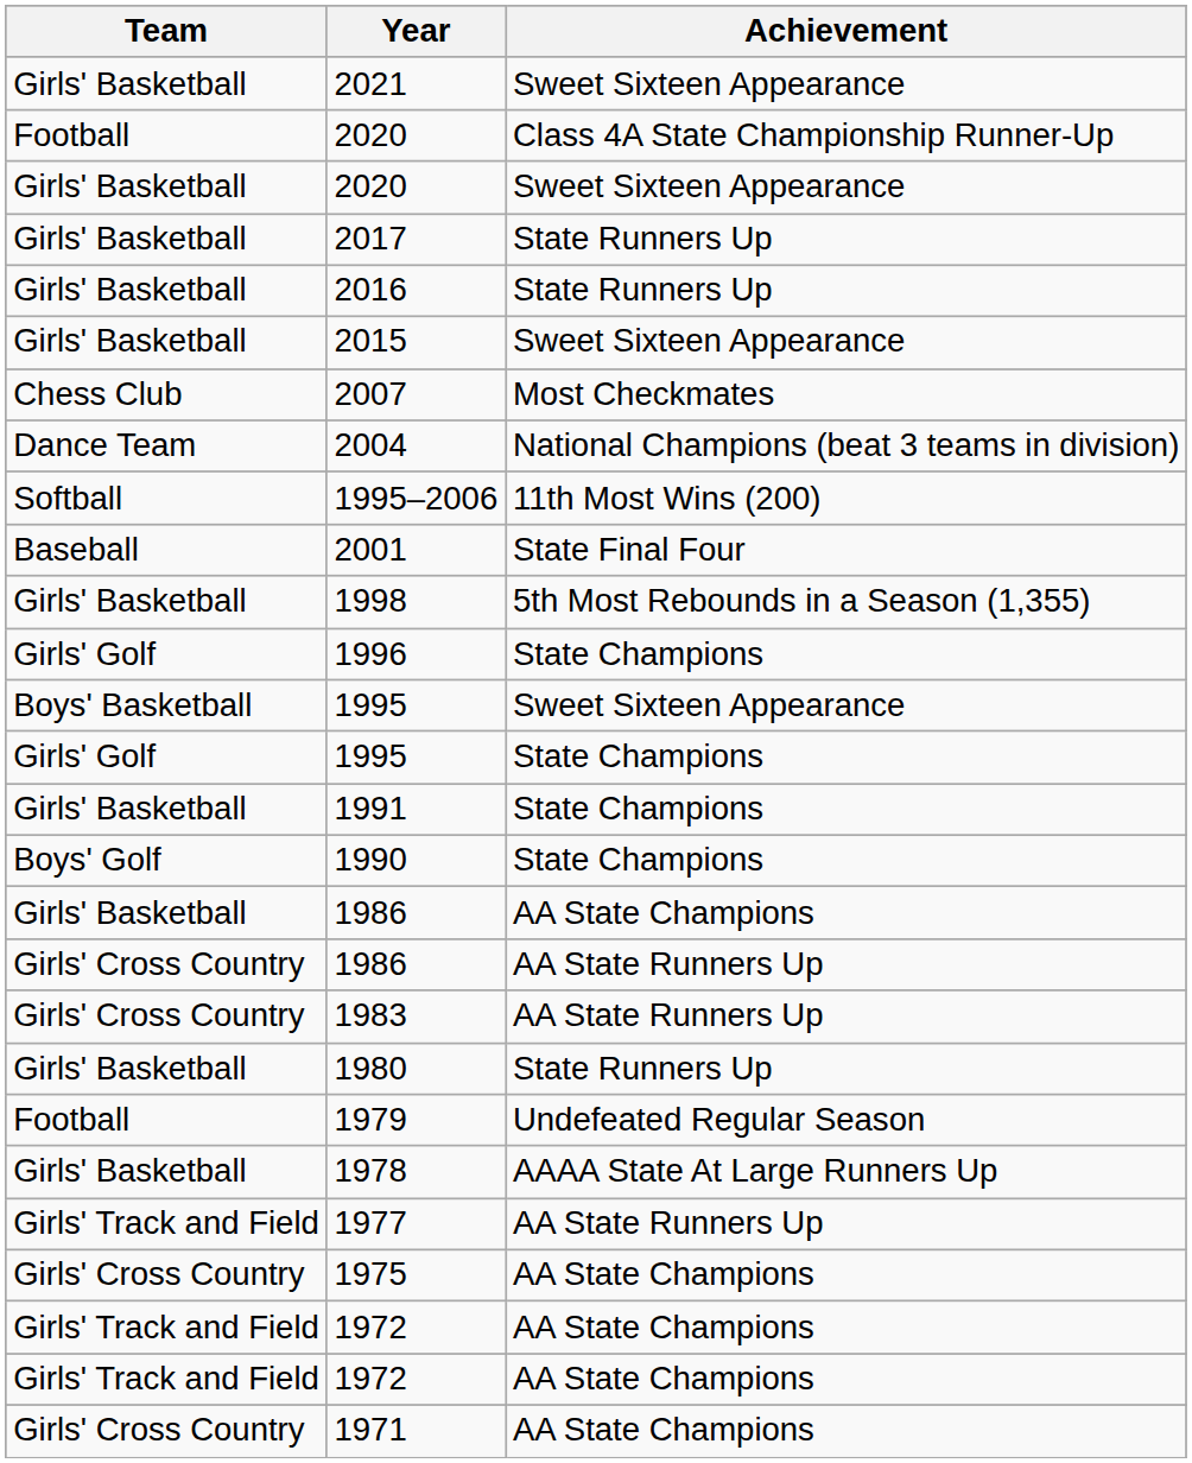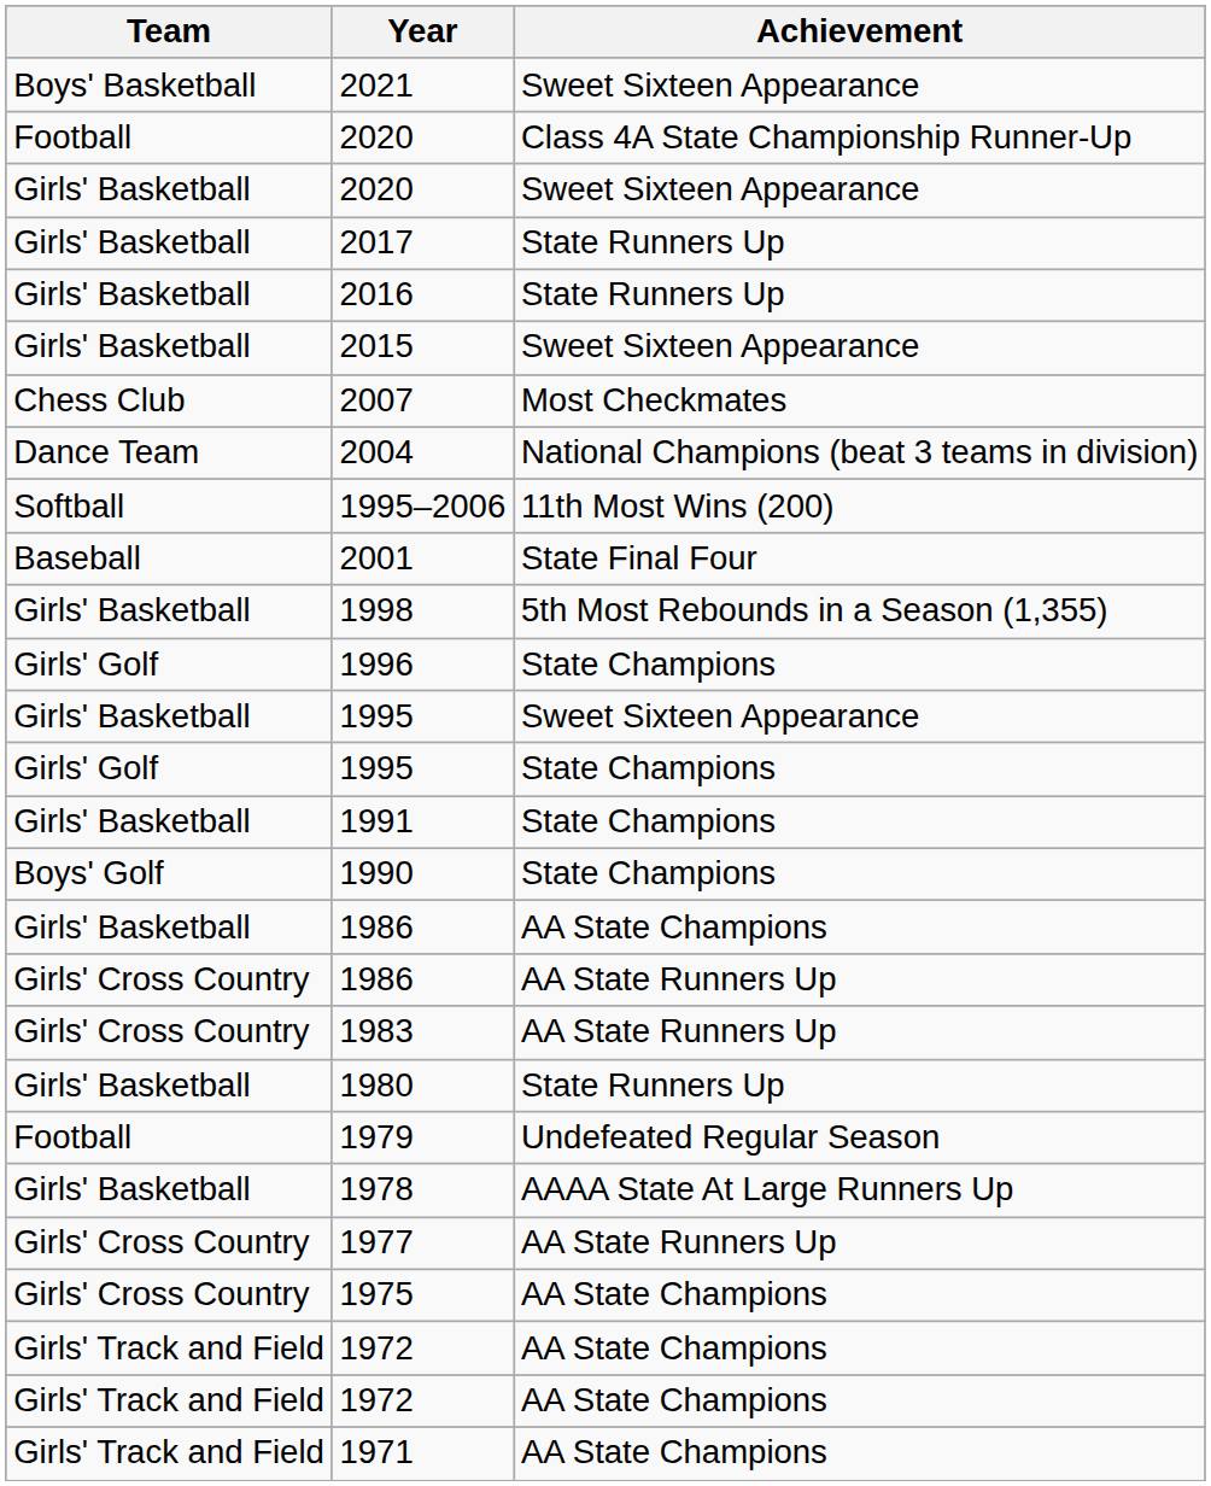 <table class="wikitable">
 <tr>
 <th>Team</th>
 <th>Year</th>
 <th>Achievement</th>
 </tr>
 <tr>
-<td>Girls' Basketball</td>
+<td>Boys' Basketball</td>
 <td>2021</td>
 <td>Sweet Sixteen Appearance </td>
 </tr>
 <tr>
 <td>Football</td>
 <td>2020</td>
 <td>Class 4A State Championship Runner-Up </td>
 </tr>
 <tr>
 <td>Girls' Basketball</td>
 <td>2020</td>
 <td>Sweet Sixteen Appearance</td>
 </tr>
 <tr>
 <td>Girls' Basketball</td>
 <td>2017</td>
 <td>State Runners Up</td>
 </tr>
 <tr>
 <td>Girls' Basketball</td>
 <td>2016</td>
 <td>State Runners Up</td>
 </tr>
 <tr>
 <td>Girls' Basketball</td>
 <td>2015</td>
 <td>Sweet Sixteen Appearance</td>
 </tr>
 <tr>
 <td>Chess Club</td>
 <td>2007</td>
 <td>Most Checkmates</td>
 </tr>
 <tr>
 <td>Dance Team</td>
 <td>2004</td>
 <td>National Champions (beat 3 teams in division)</td>
 </tr>
 <tr>
 <td>Softball</td>
 <td>1995–2006</td>
 <td>11th Most Wins (200)</td>
 </tr>
 <tr>
 <td>Baseball</td>
 <td>2001</td>
 <td>State Final Four</td>
 </tr>
 <tr>
 <td>Girls' Basketball</td>
 <td>1998</td>
 <td>5th Most Rebounds in a Season (1,355)</td>
 </tr>
 <tr>
 <td>Girls' Golf</td>
 <td>1996</td>
 <td>State Champions</td>
 </tr>
 <tr>
-<td>Boys' Basketball</td>
+<td>Girls' Basketball</td>
 <td>1995</td>
 <td>Sweet Sixteen Appearance</td>
 </tr>
 <tr>
 <td>Girls' Golf</td>
 <td>1995</td>
 <td>State Champions</td>
 </tr>
 <tr>
 <td>Girls' Basketball</td>
 <td>1991</td>
 <td>State Champions</td>
 </tr>
 <tr>
 <td>Boys' Golf</td>
 <td>1990</td>
 <td>State Champions</td>
 </tr>
 <tr>
 <td>Girls' Basketball</td>
 <td>1986</td>
 <td>AA State Champions</td>
 </tr>
 <tr>
 <td>Girls' Cross Country</td>
 <td>1986</td>
 <td>AA State Runners Up</td>
 </tr>
 <tr>
 <td>Girls' Cross Country</td>
 <td>1983</td>
 <td>AA State Runners Up</td>
 </tr>
 <tr>
 <td>Girls' Basketball</td>
 <td>1980</td>
 <td>State Runners Up</td>
 </tr>
 <tr>
 <td>Football</td>
 <td>1979</td>
 <td>Undefeated Regular Season</td>
 </tr>
 <tr>
 <td>Girls' Basketball</td>
 <td>1978</td>
 <td>AAAA State At Large Runners Up</td>
 </tr>
 <tr>
-<td>Girls' Track and Field</td>
+<td>Girls' Cross Country</td>
 <td>1977</td>
 <td>AA State Runners Up</td>
 </tr>
 <tr>
 <td>Girls' Cross Country</td>
 <td>1975</td>
 <td>AA State Champions</td>
 </tr>
 <tr>
 <td>Girls' Track and Field</td>
 <td>1972</td>
 <td>AA State Champions</td>
 </tr>
 <tr>
 <td>Girls' Track and Field</td>
 <td>1972</td>
 <td>AA State Champions</td>
 </tr>
 <tr>
-<td>Girls' Cross Country</td>
+<td>Girls' Track and Field</td>
 <td>1971</td>
 <td>AA State Champions</td>
 </tr>
 </table>
